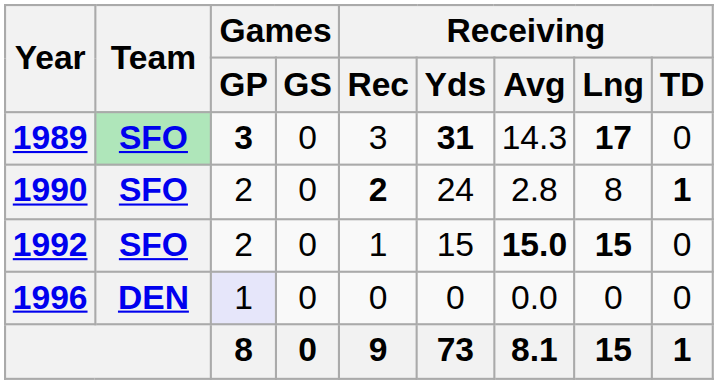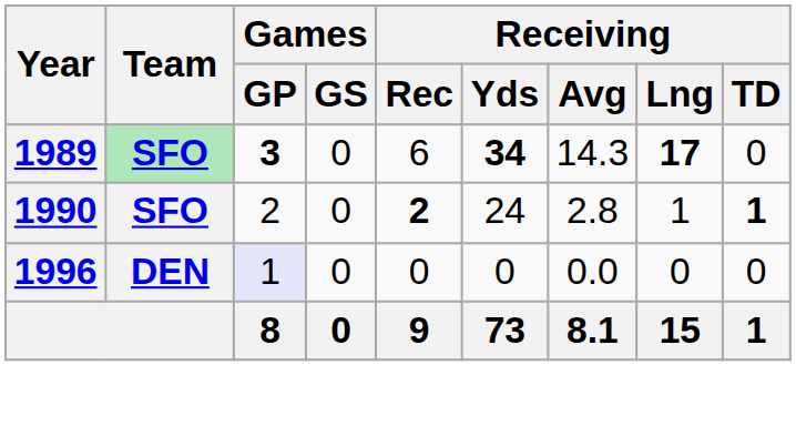 <table class="wikitable" style="text-align:center">
 <tr>
 <th rowspan="2">Year</th>
 <th rowspan="2">Team</th>
 <th colspan="2">Games</th>
 <th colspan="5">Receiving</th>
 </tr>
 <tr>
 <th>GP</th>
 <th>GS</th>
 <th>Rec</th>
 <th>Yds</th>
 <th>Avg</th>
 <th>Lng</th>
 <th>TD</th>
 </tr>
 <tr>
 <th><a href='#'>1989</a></th>
 <th style="background:#afe6ba; width:3em;"><a href='#'>SFO</a></th>
 <td><strong>3</strong></td>
 <td>0</td>
-<td>3</td>
-<td><strong>31</strong></td>
+<td>6</td>
+<td><strong>34</strong></td>
 <td>14.3</td>
 <td><strong>17</strong></td>
 <td>0</td>
 </tr>
 <tr>
 <th><a href='#'>1990</a></th>
 <th><a href='#'>SFO</a></th>
 <td>2</td>
 <td>0</td>
 <td><strong>2</strong></td>
 <td>24</td>
 <td>2.8</td>
-<td>8</td>
+<td>1</td>
 <td><strong>1</strong></td>
-</tr>
-<tr>
-<th><a href='#'>1992</a></th>
-<th><a href='#'>SFO</a></th>
-<td>2</td>
-<td>0</td>
-<td>1</td>
-<td>15</td>
-<td><strong>15.0</strong></td>
-<td><strong>15</strong></td>
-<td>0</td>
 </tr>
 <tr>
 <th><a href='#'>1996</a></th>
 <th><a href='#'>DEN</a></th>
 <td style="background: lavender;">1</td>
 <td>0</td>
 <td>0</td>
 <td>0</td>
 <td>0.0</td>
 <td>0</td>
 <td>0</td>
 </tr>
 <tr>
 <th colspan="2"></th>
 <th>8</th>
 <th>0</th>
 <th>9</th>
 <th>73</th>
 <th>8.1</th>
 <th>15</th>
 <th>1</th>
 </tr>
 </table>
